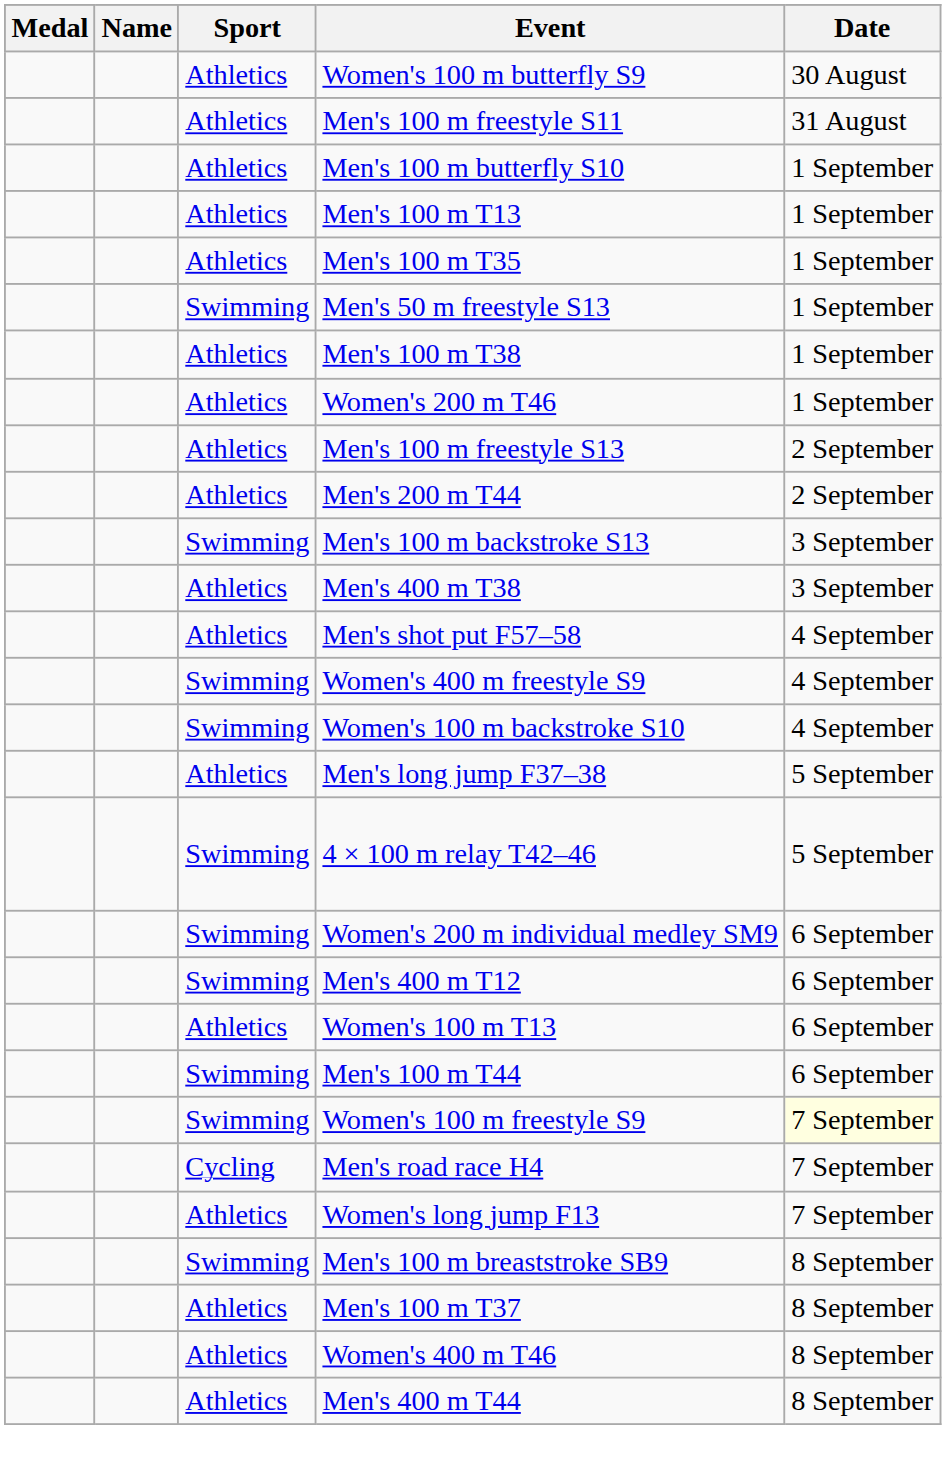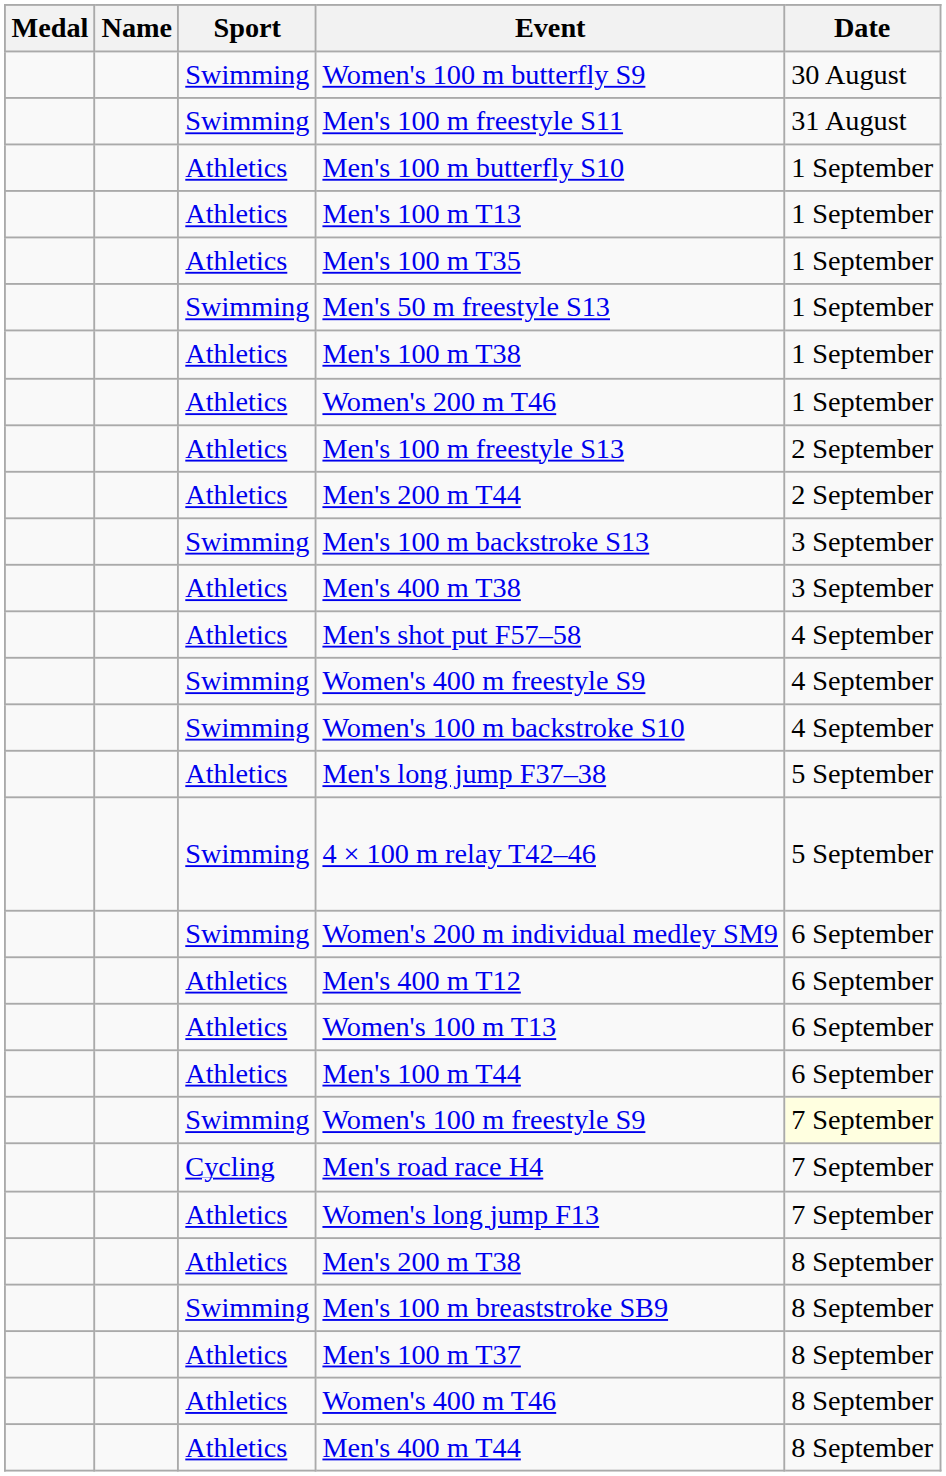 <table class="wikitable sortable" style="font-size: 95%;">
 <tr>
 <th>Medal</th>
 <th>Name</th>
 <th>Sport</th>
 <th>Event</th>
 <th>Date</th>
 </tr>
 <tr>
 <td></td>
 <td></td>
-<td><a href='#'>Athletics</a></td>
+<td><a href='#'>Swimming</a></td>
 <td><a href='#'>Women's 100 m butterfly S9</a></td>
 <td>30 August</td>
 </tr>
 <tr>
 <td></td>
 <td></td>
-<td><a href='#'>Athletics</a></td>
+<td><a href='#'>Swimming</a></td>
 <td><a href='#'>Men's 100 m freestyle S11</a></td>
 <td>31 August</td>
 </tr>
 <tr>
 <td></td>
 <td></td>
 <td><a href='#'>Athletics</a></td>
 <td><a href='#'>Men's 100 m butterfly S10</a></td>
 <td>1 September</td>
 </tr>
 <tr>
 <td></td>
 <td></td>
 <td><a href='#'>Athletics</a></td>
 <td><a href='#'>Men's 100 m T13</a></td>
 <td>1 September</td>
 </tr>
 <tr>
 <td></td>
 <td></td>
 <td><a href='#'>Athletics</a></td>
 <td><a href='#'>Men's 100 m T35</a></td>
 <td>1 September</td>
 </tr>
 <tr>
 <td></td>
 <td></td>
 <td><a href='#'>Swimming</a></td>
 <td><a href='#'>Men's 50 m freestyle S13</a></td>
 <td>1 September</td>
 </tr>
 <tr>
 <td></td>
 <td></td>
 <td><a href='#'>Athletics</a></td>
 <td><a href='#'>Men's 100 m T38</a></td>
 <td>1 September</td>
 </tr>
 <tr>
 <td></td>
 <td></td>
 <td><a href='#'>Athletics</a></td>
 <td><a href='#'>Women's 200 m T46</a></td>
 <td>1 September</td>
 </tr>
 <tr>
 <td></td>
 <td></td>
 <td><a href='#'>Athletics</a></td>
 <td><a href='#'>Men's 100 m freestyle S13</a></td>
 <td>2 September</td>
 </tr>
 <tr>
 <td></td>
 <td></td>
 <td><a href='#'>Athletics</a></td>
 <td><a href='#'>Men's 200 m T44</a></td>
 <td>2 September</td>
 </tr>
 <tr>
 <td></td>
 <td></td>
 <td><a href='#'>Swimming</a></td>
 <td><a href='#'>Men's 100 m backstroke S13</a></td>
 <td>3 September</td>
 </tr>
 <tr>
 <td></td>
 <td></td>
 <td><a href='#'>Athletics</a></td>
 <td><a href='#'>Men's 400 m T38</a></td>
 <td>3 September</td>
 </tr>
 <tr>
 <td></td>
 <td></td>
 <td><a href='#'>Athletics</a></td>
 <td><a href='#'>Men's shot put F57–58</a></td>
 <td>4 September</td>
 </tr>
 <tr>
 <td></td>
 <td></td>
 <td><a href='#'>Swimming</a></td>
 <td><a href='#'>Women's 400 m freestyle S9</a></td>
 <td>4 September</td>
 </tr>
 <tr>
 <td></td>
 <td></td>
 <td><a href='#'>Swimming</a></td>
 <td><a href='#'>Women's 100 m backstroke S10</a></td>
 <td>4 September</td>
 </tr>
 <tr>
 <td></td>
 <td></td>
 <td><a href='#'>Athletics</a></td>
 <td><a href='#'>Men's long jump F37–38</a></td>
 <td>5 September</td>
 </tr>
 <tr>
 <td></td>
 <td><br><br><br></td>
 <td><a href='#'>Swimming</a></td>
 <td><a href='#'>4 × 100 m relay T42–46</a></td>
 <td>5 September</td>
 </tr>
 <tr>
 <td></td>
 <td></td>
 <td><a href='#'>Swimming</a></td>
 <td><a href='#'>Women's 200 m individual medley SM9</a></td>
 <td>6 September</td>
 </tr>
 <tr>
 <td></td>
 <td></td>
-<td><a href='#'>Swimming</a></td>
+<td><a href='#'>Athletics</a></td>
 <td><a href='#'>Men's 400 m T12</a></td>
 <td>6 September</td>
 </tr>
 <tr>
 <td></td>
 <td></td>
 <td><a href='#'>Athletics</a></td>
 <td><a href='#'>Women's 100 m T13</a></td>
 <td>6 September</td>
 </tr>
 <tr>
 <td></td>
 <td></td>
-<td><a href='#'>Swimming</a></td>
+<td><a href='#'>Athletics</a></td>
 <td><a href='#'>Men's 100 m T44</a></td>
 <td>6 September</td>
 </tr>
 <tr>
 <td></td>
 <td></td>
 <td><a href='#'>Swimming</a></td>
 <td><a href='#'>Women's 100 m freestyle S9</a></td>
 <td style="background: lightyellow;">7 September</td>
 </tr>
 <tr>
 <td></td>
 <td></td>
 <td><a href='#'>Cycling</a></td>
 <td><a href='#'>Men's road race H4</a></td>
 <td>7 September</td>
 </tr>
 <tr>
 <td></td>
 <td></td>
 <td><a href='#'>Athletics</a></td>
 <td><a href='#'>Women's long jump F13</a></td>
 <td>7 September</td>
+</tr>
+<tr>
+<td></td>
+<td></td>
+<td><a href='#'>Athletics</a></td>
+<td><a href='#'>Men's 200 m T38</a></td>
+<td>8 September</td>
 </tr>
 <tr>
 <td></td>
 <td></td>
 <td><a href='#'>Swimming</a></td>
 <td><a href='#'>Men's 100 m breaststroke SB9</a></td>
 <td>8 September</td>
 </tr>
 <tr>
 <td></td>
 <td></td>
 <td><a href='#'>Athletics</a></td>
 <td><a href='#'>Men's 100 m T37</a></td>
 <td>8 September</td>
 </tr>
 <tr>
 <td></td>
 <td></td>
 <td><a href='#'>Athletics</a></td>
 <td><a href='#'>Women's 400 m T46</a></td>
 <td>8 September</td>
 </tr>
 <tr>
 <td></td>
 <td></td>
 <td><a href='#'>Athletics</a></td>
 <td><a href='#'>Men's 400 m T44</a></td>
 <td>8 September</td>
 </tr>
 </table>
